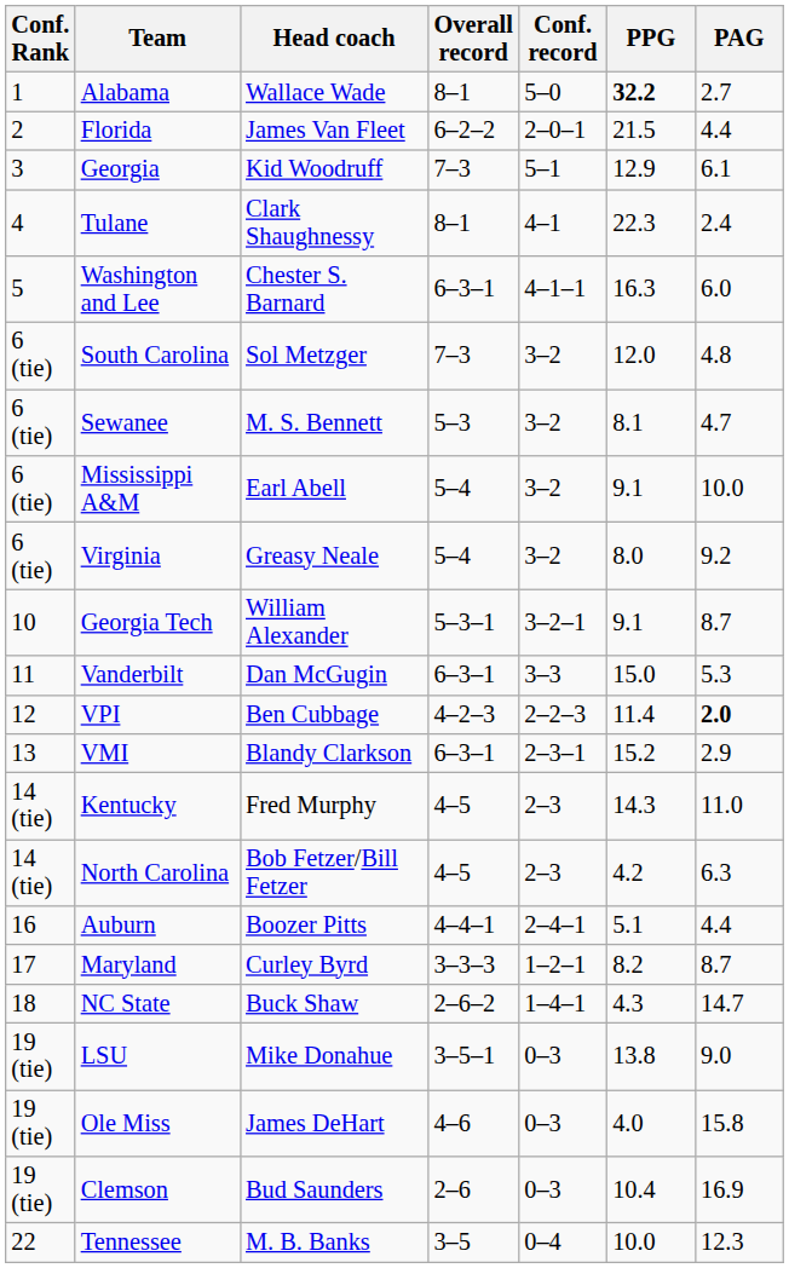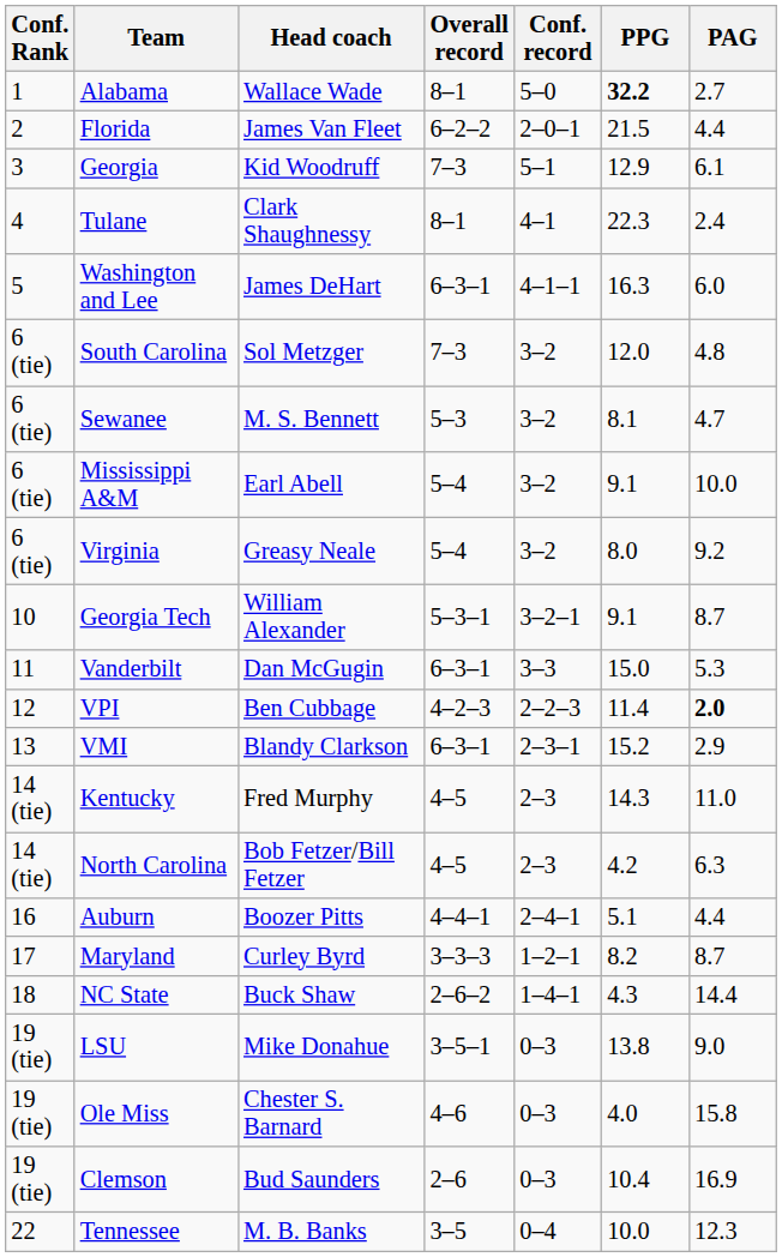 <table class="sortable wikitable">
 <tr>
 <th width="25">Conf. Rank</th>
 <th width="100">Team</th>
 <th width="115">Head coach</th>
 <th width="50">Overall record</th>
 <th width="50">Conf. record</th>
 <th width="50">PPG</th>
 <th width="50">PAG</th>
 </tr>
 <tr align="left" bgcolor="">
 <td>1</td>
 <td><a href='#'>Alabama</a></td>
 <td><a href='#'>Wallace Wade</a></td>
 <td>8–1</td>
 <td>5–0</td>
 <td><strong>32.2</strong></td>
 <td>2.7</td>
 </tr>
 <tr align="left" bgcolor="">
 <td>2</td>
 <td><a href='#'>Florida</a></td>
 <td><a href='#'>James Van Fleet</a></td>
 <td>6–2–2</td>
 <td>2–0–1</td>
 <td>21.5</td>
 <td>4.4</td>
 </tr>
 <tr align="left" bgcolor="">
 <td>3</td>
 <td><a href='#'>Georgia</a></td>
 <td><a href='#'>Kid Woodruff</a></td>
 <td>7–3</td>
 <td>5–1</td>
 <td>12.9</td>
 <td>6.1</td>
 </tr>
 <tr align="left" bgcolor="">
 <td>4</td>
 <td><a href='#'>Tulane</a></td>
 <td><a href='#'>Clark Shaughnessy</a></td>
 <td>8–1</td>
 <td>4–1</td>
 <td>22.3</td>
 <td>2.4</td>
 </tr>
 <tr align="left" bgcolor="">
 <td>5</td>
 <td><a href='#'>Washington and Lee</a></td>
-<td><a href='#'>Chester S. Barnard</a></td>
+<td><a href='#'>James DeHart</a></td>
 <td>6–3–1</td>
 <td>4–1–1</td>
 <td>16.3</td>
 <td>6.0</td>
 </tr>
 <tr align="left" bgcolor="">
 <td>6 (tie)</td>
 <td><a href='#'>South Carolina</a></td>
 <td><a href='#'>Sol Metzger</a></td>
 <td>7–3</td>
 <td>3–2</td>
 <td>12.0</td>
 <td>4.8</td>
 </tr>
 <tr align="left" bgcolor="">
 <td>6 (tie)</td>
 <td><a href='#'>Sewanee</a></td>
 <td><a href='#'>M. S. Bennett</a></td>
 <td>5–3</td>
 <td>3–2</td>
 <td>8.1</td>
 <td>4.7</td>
 </tr>
 <tr align="left" bgcolor="">
 <td>6 (tie)</td>
 <td><a href='#'>Mississippi A&M</a></td>
 <td><a href='#'>Earl Abell</a></td>
 <td>5–4</td>
 <td>3–2</td>
 <td>9.1</td>
 <td>10.0</td>
 </tr>
 <tr align="left" bgcolor="">
 <td>6 (tie)</td>
 <td><a href='#'>Virginia</a></td>
 <td><a href='#'>Greasy Neale</a></td>
 <td>5–4</td>
 <td>3–2</td>
 <td>8.0</td>
 <td>9.2</td>
 </tr>
 <tr align="left" bgcolor="">
 <td>10</td>
 <td><a href='#'>Georgia Tech</a></td>
 <td><a href='#'>William Alexander</a></td>
 <td>5–3–1</td>
 <td>3–2–1</td>
 <td>9.1</td>
 <td>8.7</td>
 </tr>
 <tr align="left" bgcolor="">
 <td>11</td>
 <td><a href='#'>Vanderbilt</a></td>
 <td><a href='#'>Dan McGugin</a></td>
 <td>6–3–1</td>
 <td>3–3</td>
 <td>15.0</td>
 <td>5.3</td>
 </tr>
 <tr align="left" bgcolor="">
 <td>12</td>
 <td><a href='#'>VPI</a></td>
 <td><a href='#'>Ben Cubbage</a></td>
 <td>4–2–3</td>
 <td>2–2–3</td>
 <td>11.4</td>
 <td><strong>2.0</strong></td>
 </tr>
 <tr align="left" bgcolor="">
 <td>13</td>
 <td><a href='#'>VMI</a></td>
 <td><a href='#'>Blandy Clarkson</a></td>
 <td>6–3–1</td>
 <td>2–3–1</td>
 <td>15.2</td>
 <td>2.9</td>
 </tr>
 <tr align="left" bgcolor="">
 <td>14 (tie)</td>
 <td><a href='#'>Kentucky</a></td>
 <td>Fred Murphy</td>
 <td>4–5</td>
 <td>2–3</td>
 <td>14.3</td>
 <td>11.0</td>
 </tr>
 <tr align="left" bgcolor="">
 <td>14 (tie)</td>
 <td><a href='#'>North Carolina</a></td>
 <td><a href='#'>Bob Fetzer</a>/<a href='#'>Bill Fetzer</a></td>
 <td>4–5</td>
 <td>2–3</td>
 <td>4.2</td>
 <td>6.3</td>
 </tr>
 <tr align="left" bgcolor="">
 <td>16</td>
 <td><a href='#'>Auburn</a></td>
 <td><a href='#'>Boozer Pitts</a></td>
 <td>4–4–1</td>
 <td>2–4–1</td>
 <td>5.1</td>
 <td>4.4</td>
 </tr>
 <tr align="left" bgcolor="">
 <td>17</td>
 <td><a href='#'>Maryland</a></td>
 <td><a href='#'>Curley Byrd</a></td>
 <td>3–3–3</td>
 <td>1–2–1</td>
 <td>8.2</td>
 <td>8.7</td>
 </tr>
 <tr align="left" bgcolor="">
 <td>18</td>
 <td><a href='#'>NC State</a></td>
 <td><a href='#'>Buck Shaw</a></td>
 <td>2–6–2</td>
 <td>1–4–1</td>
 <td>4.3</td>
-<td>14.7</td>
+<td>14.4</td>
 </tr>
 <tr align="left" bgcolor="">
 <td>19 (tie)</td>
 <td><a href='#'>LSU</a></td>
 <td><a href='#'>Mike Donahue</a></td>
 <td>3–5–1</td>
 <td>0–3</td>
 <td>13.8</td>
 <td>9.0</td>
 </tr>
 <tr align="left" bgcolor="">
 <td>19 (tie)</td>
 <td><a href='#'>Ole Miss</a></td>
-<td><a href='#'>James DeHart</a></td>
+<td><a href='#'>Chester S. Barnard</a></td>
 <td>4–6</td>
 <td>0–3</td>
 <td>4.0</td>
 <td>15.8</td>
 </tr>
 <tr align="left" bgcolor="">
 <td>19 (tie)</td>
 <td><a href='#'>Clemson</a></td>
 <td><a href='#'>Bud Saunders</a></td>
 <td>2–6</td>
 <td>0–3</td>
 <td>10.4</td>
 <td>16.9</td>
 </tr>
 <tr align="left" bgcolor="">
 <td>22</td>
 <td><a href='#'>Tennessee</a></td>
 <td><a href='#'>M. B. Banks</a></td>
 <td>3–5</td>
 <td>0–4</td>
 <td>10.0</td>
 <td>12.3</td>
 </tr>
 <tr align="left" bgcolor="">
 </tr>
 </table>
